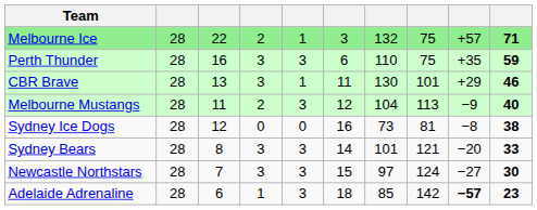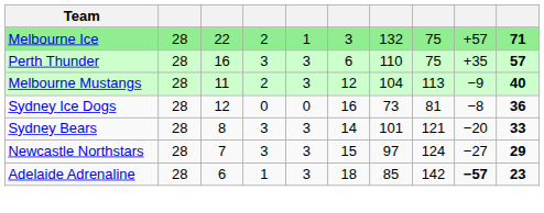 <table class="wikitable" style="text-align:center;">
 <tr>
 <th width=165>Team</th>
 <th width=40></th>
 <th width=40></th>
 <th width=40></th>
 <th width=40></th>
 <th width=40></th>
 <th width=40></th>
 <th width=40></th>
 <th width=40></th>
 <th width=40></th>
 </tr>
 <tr style="background:#90EE90;">
 <td style="text-align:left;"><a href='#'>Melbourne Ice</a></td>
 <td>28</td>
 <td>22</td>
 <td>2</td>
 <td>1</td>
 <td>3</td>
 <td>132</td>
 <td>75</td>
 <td>+57</td>
 <td><strong>71</strong></td>
 </tr>
 <tr style="background:#ccffcc;">
 <td style="text-align:left;"><a href='#'>Perth Thunder</a></td>
 <td>28</td>
 <td>16</td>
 <td>3</td>
 <td>3</td>
 <td>6</td>
 <td>110</td>
 <td>75</td>
 <td>+35</td>
-<td><strong>59</strong></td>
-</tr>
-<tr style="background:#ccffcc;">
-<td style="text-align:left;"><a href='#'>CBR Brave</a></td>
-<td>28</td>
-<td>13</td>
-<td>3</td>
-<td>1</td>
-<td>11</td>
-<td>130</td>
-<td>101</td>
-<td>+29</td>
-<td><strong>46</strong></td>
+<td><strong>57</strong></td>
 </tr>
 <tr style="background:#ccffcc;">
 <td style="text-align:left;"><a href='#'>Melbourne Mustangs</a></td>
 <td>28</td>
 <td>11</td>
 <td>2</td>
 <td>3</td>
 <td>12</td>
 <td>104</td>
 <td>113</td>
 <td>−9</td>
 <td><strong>40</strong></td>
 </tr>
 <tr>
 <td style="text-align:left;"><a href='#'>Sydney Ice Dogs</a></td>
 <td>28</td>
 <td>12</td>
 <td>0</td>
 <td>0</td>
 <td>16</td>
 <td>73</td>
 <td>81</td>
 <td>−8</td>
-<td><strong>38</strong></td>
+<td><strong>36</strong></td>
 </tr>
 <tr>
 <td style="text-align:left;"><a href='#'>Sydney Bears</a></td>
 <td>28</td>
 <td>8</td>
 <td>3</td>
 <td>3</td>
 <td>14</td>
 <td>101</td>
 <td>121</td>
 <td>−20</td>
 <td><strong>33</strong></td>
 </tr>
 <tr>
 <td style="text-align:left;"><a href='#'>Newcastle Northstars</a></td>
 <td>28</td>
 <td>7</td>
 <td>3</td>
 <td>3</td>
 <td>15</td>
 <td>97</td>
 <td>124</td>
 <td>−27</td>
-<td><strong>30</strong></td>
+<td><strong>29</strong></td>
 </tr>
 <tr>
 <td style="text-align:left;"><a href='#'>Adelaide Adrenaline</a></td>
 <td>28</td>
 <td>6</td>
 <td>1</td>
 <td>3</td>
 <td>18</td>
 <td>85</td>
 <td>142</td>
 <td><strong>−57</strong></td>
 <td><strong>23</strong></td>
 </tr>
 </table>
